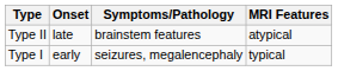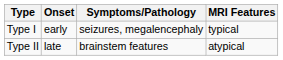 <table class="wikitable">
 <tr>
 <th>Type</th>
 <th>Onset</th>
 <th>Symptoms/Pathology</th>
 <th>MRI Features</th>
 </tr>
 <tr>
+<td>Type I</td>
+<td>early</td>
+<td>seizures, megalencephaly</td>
+<td>typical</td>
+</tr>
+<tr>
 <td>Type II</td>
 <td>late</td>
 <td>brainstem features</td>
 <td>atypical</td>
 </tr>
-<tr>
-<td>Type I</td>
-<td>early</td>
-<td>seizures, megalencephaly</td>
-<td>typical</td>
-</tr>
 </table>
